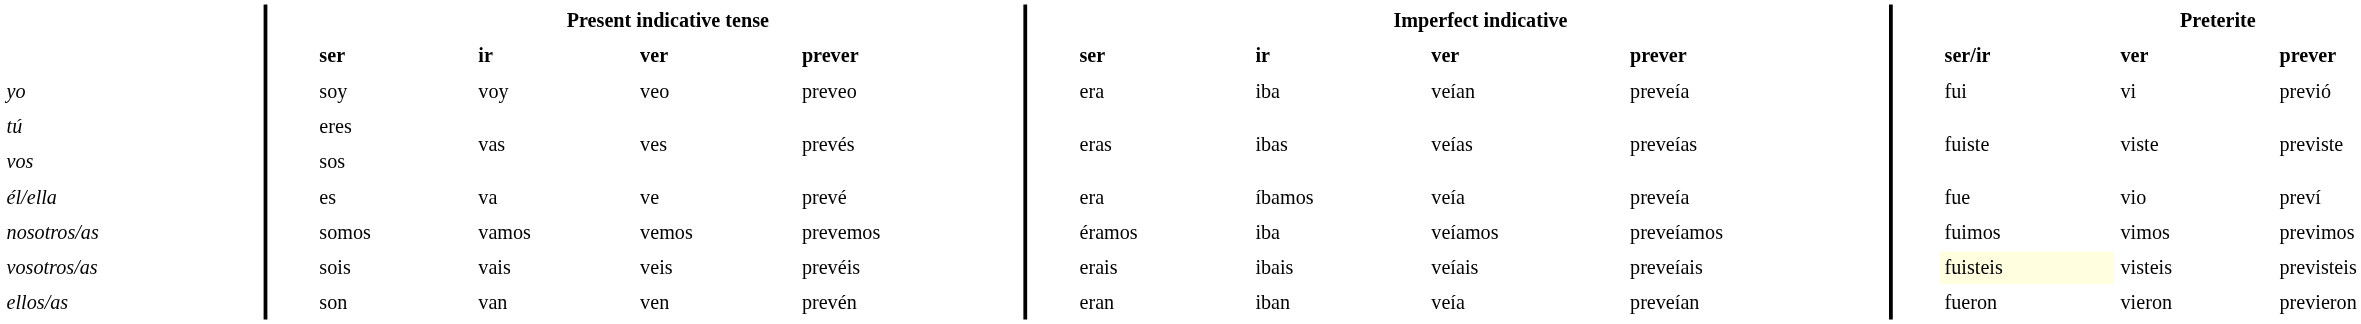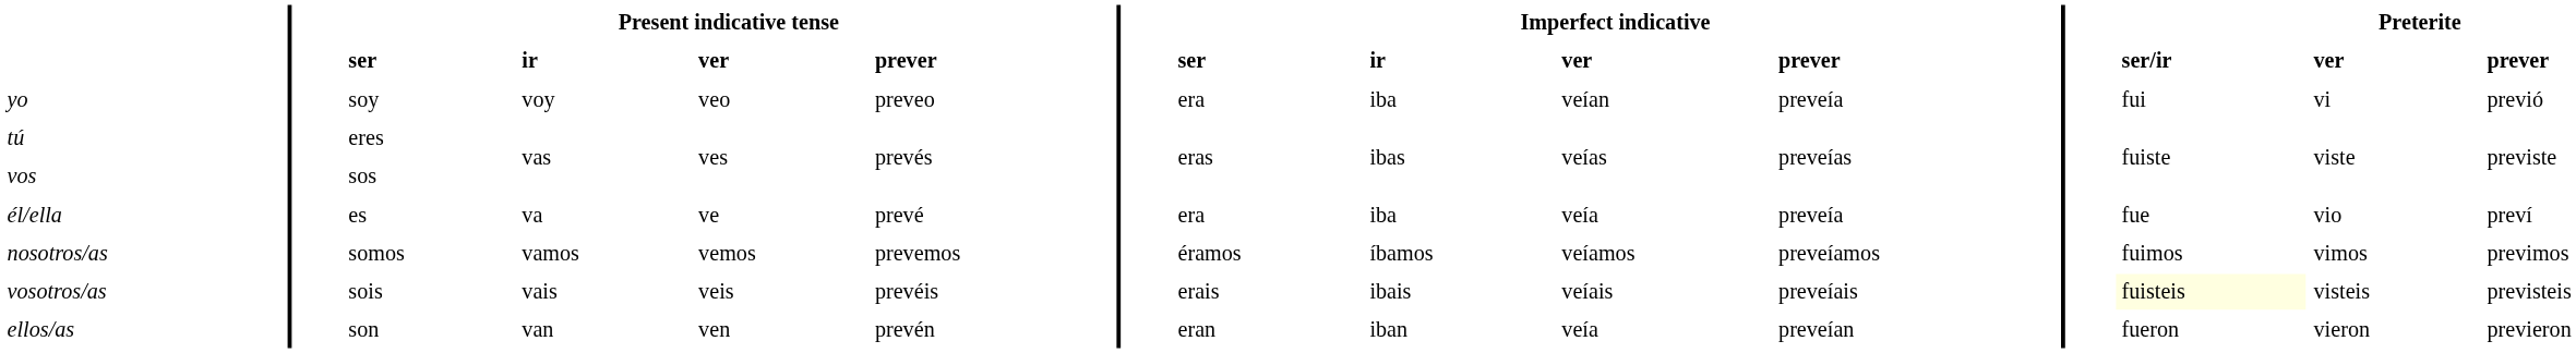 <table : cellpadding="4" style="width:100%">
 <tr>
 <th></th>
 <th rowspan="9" style="border-style: none none none solid;"> </th>
 <th colspan="4">Present indicative tense</th>
 <th rowspan="9" style="border-style: none none none solid;"> </th>
 <th colspan="4">Imperfect indicative</th>
 <th rowspan="9" style="border-style: none none none solid;"> </th>
 <th colspan="3">Preterite</th>
 </tr>
 <tr>
 <td></td>
 <td><strong>ser</strong></td>
 <td><strong>ir</strong></td>
 <td><strong>ver</strong></td>
 <td><strong>prever</strong></td>
 <td><strong>ser</strong></td>
 <td><strong>ir</strong></td>
 <td><strong>ver</strong></td>
 <td><strong>prever</strong></td>
 <td><strong>ser/ir</strong></td>
 <td><strong>ver</strong></td>
 <td><strong>prever</strong></td>
 </tr>
 <tr>
 <td><em>yo</em></td>
 <td>soy</td>
 <td>voy</td>
 <td>veo</td>
 <td>preveo</td>
 <td>era</td>
 <td>iba</td>
 <td>veían</td>
 <td>preveía</td>
 <td>fui</td>
 <td>vi</td>
 <td>previó</td>
 </tr>
 <tr>
 <td><em>tú</em></td>
 <td>eres</td>
 <td rowspan="2">vas</td>
 <td rowspan="2">ves</td>
 <td rowspan="2">prevés</td>
 <td rowspan="2">eras</td>
 <td rowspan="2">ibas</td>
 <td rowspan="2">veías</td>
 <td rowspan="2">preveías</td>
 <td rowspan="2">fuiste</td>
 <td rowspan="2">viste</td>
 <td rowspan="2">previste</td>
 </tr>
 <tr>
 <td><em>vos</em></td>
 <td>sos</td>
 </tr>
 <tr>
 <td><em>él/ella</em></td>
 <td>es</td>
 <td>va</td>
 <td>ve</td>
 <td>prevé</td>
 <td>era</td>
-<td>íbamos</td>
+<td>iba</td>
 <td>veía</td>
 <td>preveía</td>
 <td>fue</td>
 <td>vio</td>
 <td>preví</td>
 </tr>
 <tr>
 <td><em>nosotros/as</em></td>
 <td>somos</td>
 <td>vamos</td>
 <td>vemos</td>
 <td>prevemos</td>
 <td>éramos</td>
-<td>iba</td>
+<td>íbamos</td>
 <td>veíamos</td>
 <td>preveíamos</td>
 <td>fuimos</td>
 <td>vimos</td>
 <td>previmos</td>
 </tr>
 <tr>
 <td><em>vosotros/as</em></td>
 <td>sois</td>
 <td>vais</td>
 <td>veis</td>
 <td>prevéis</td>
 <td>erais</td>
 <td>ibais</td>
 <td>veíais</td>
 <td>preveíais</td>
 <td style="background: lightyellow;">fuisteis</td>
 <td>visteis</td>
 <td>previsteis</td>
 </tr>
 <tr>
 <td><em>ellos/as</em></td>
 <td>son</td>
 <td>van</td>
 <td>ven</td>
 <td>prevén</td>
 <td>eran</td>
 <td>iban</td>
 <td>veía</td>
 <td>preveían</td>
 <td>fueron</td>
 <td>vieron</td>
 <td>previeron</td>
 </tr>
 </table>
